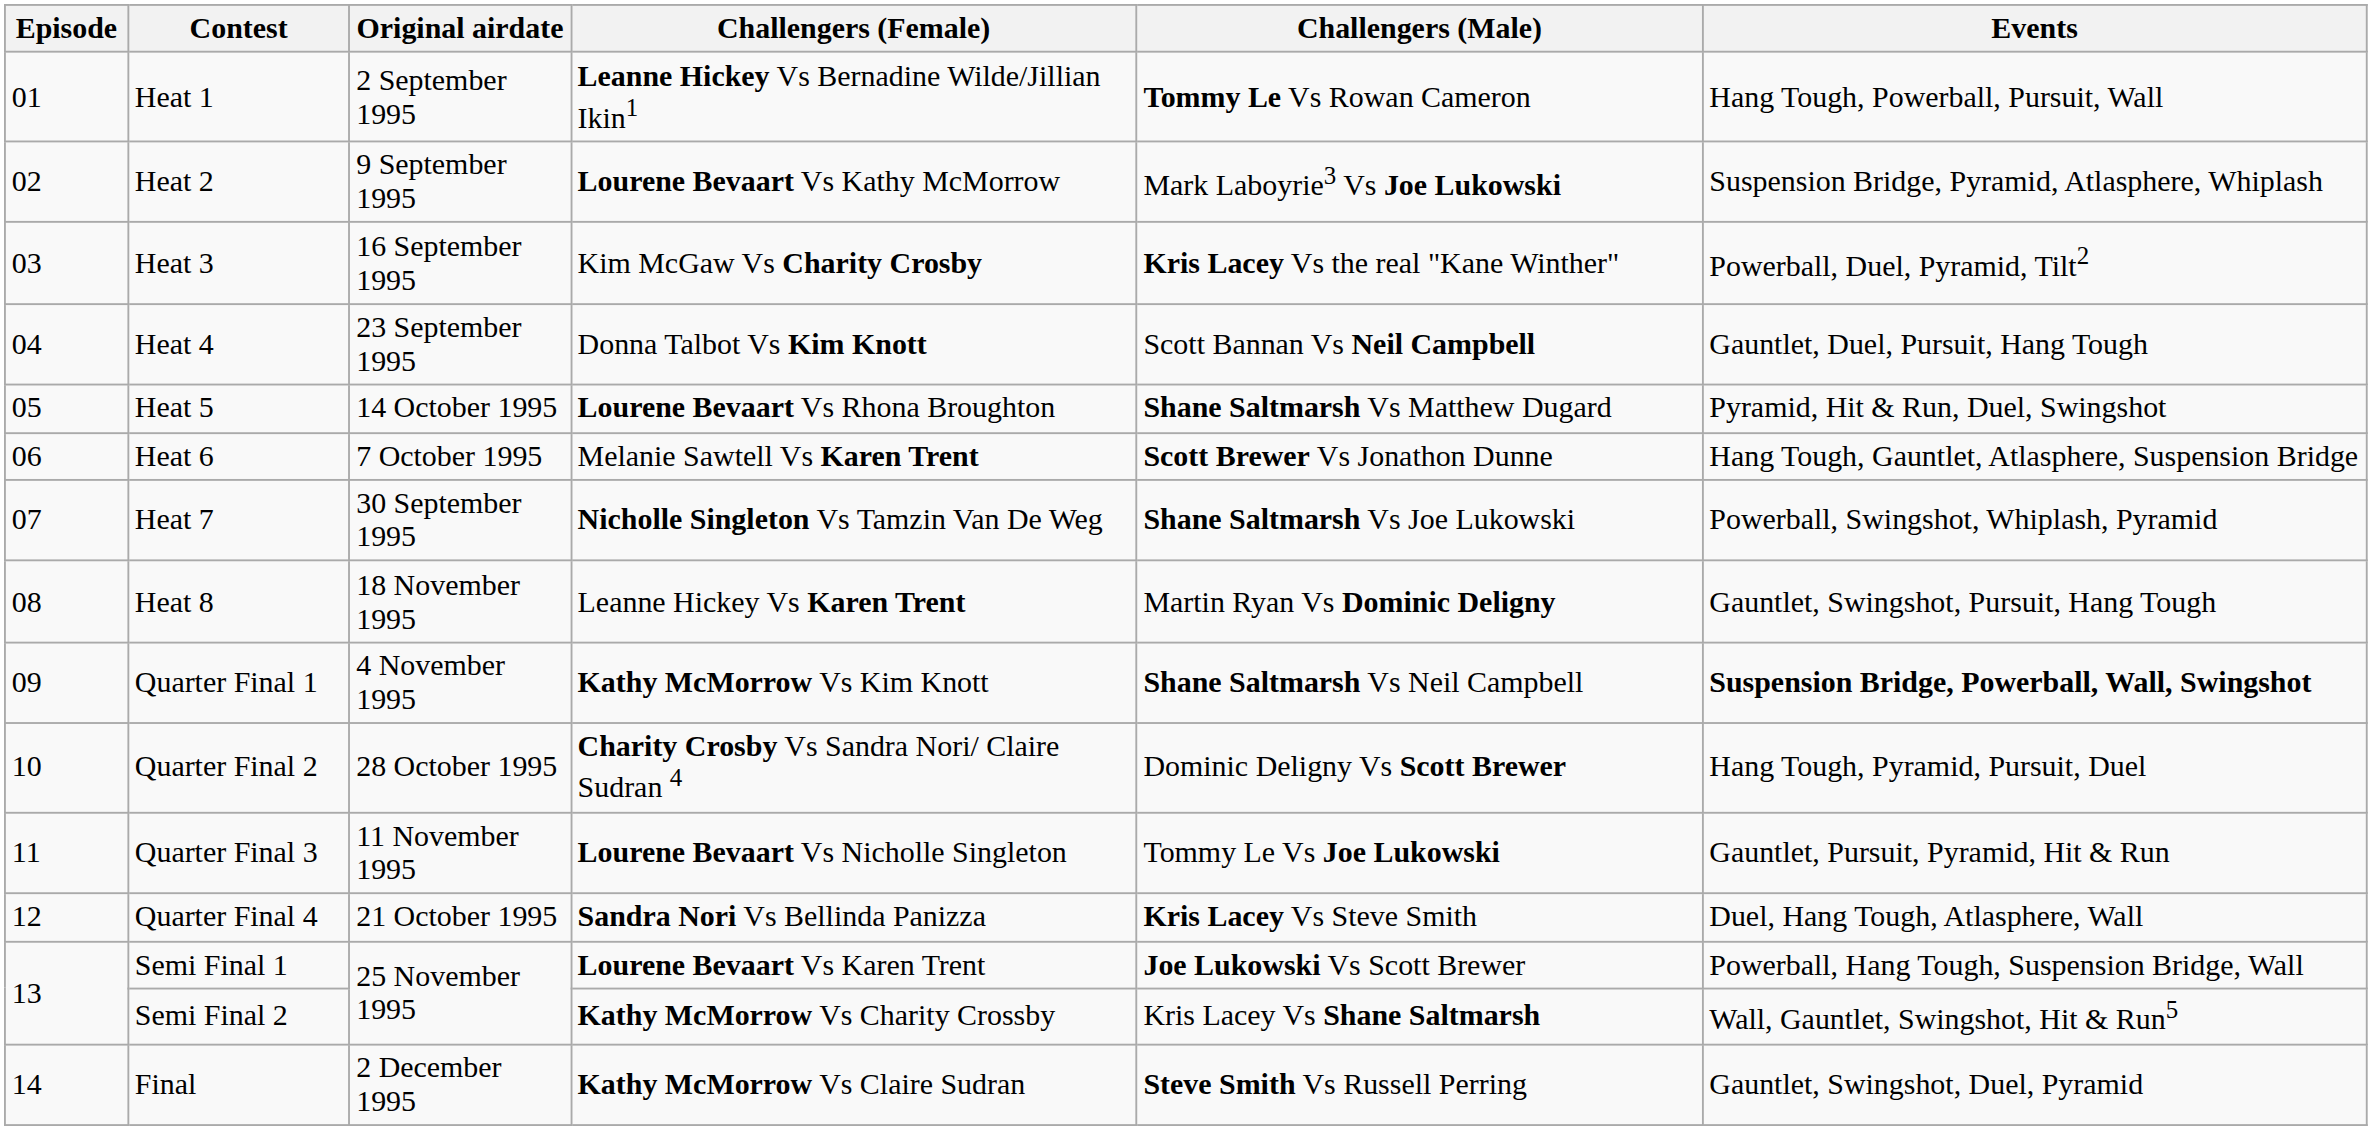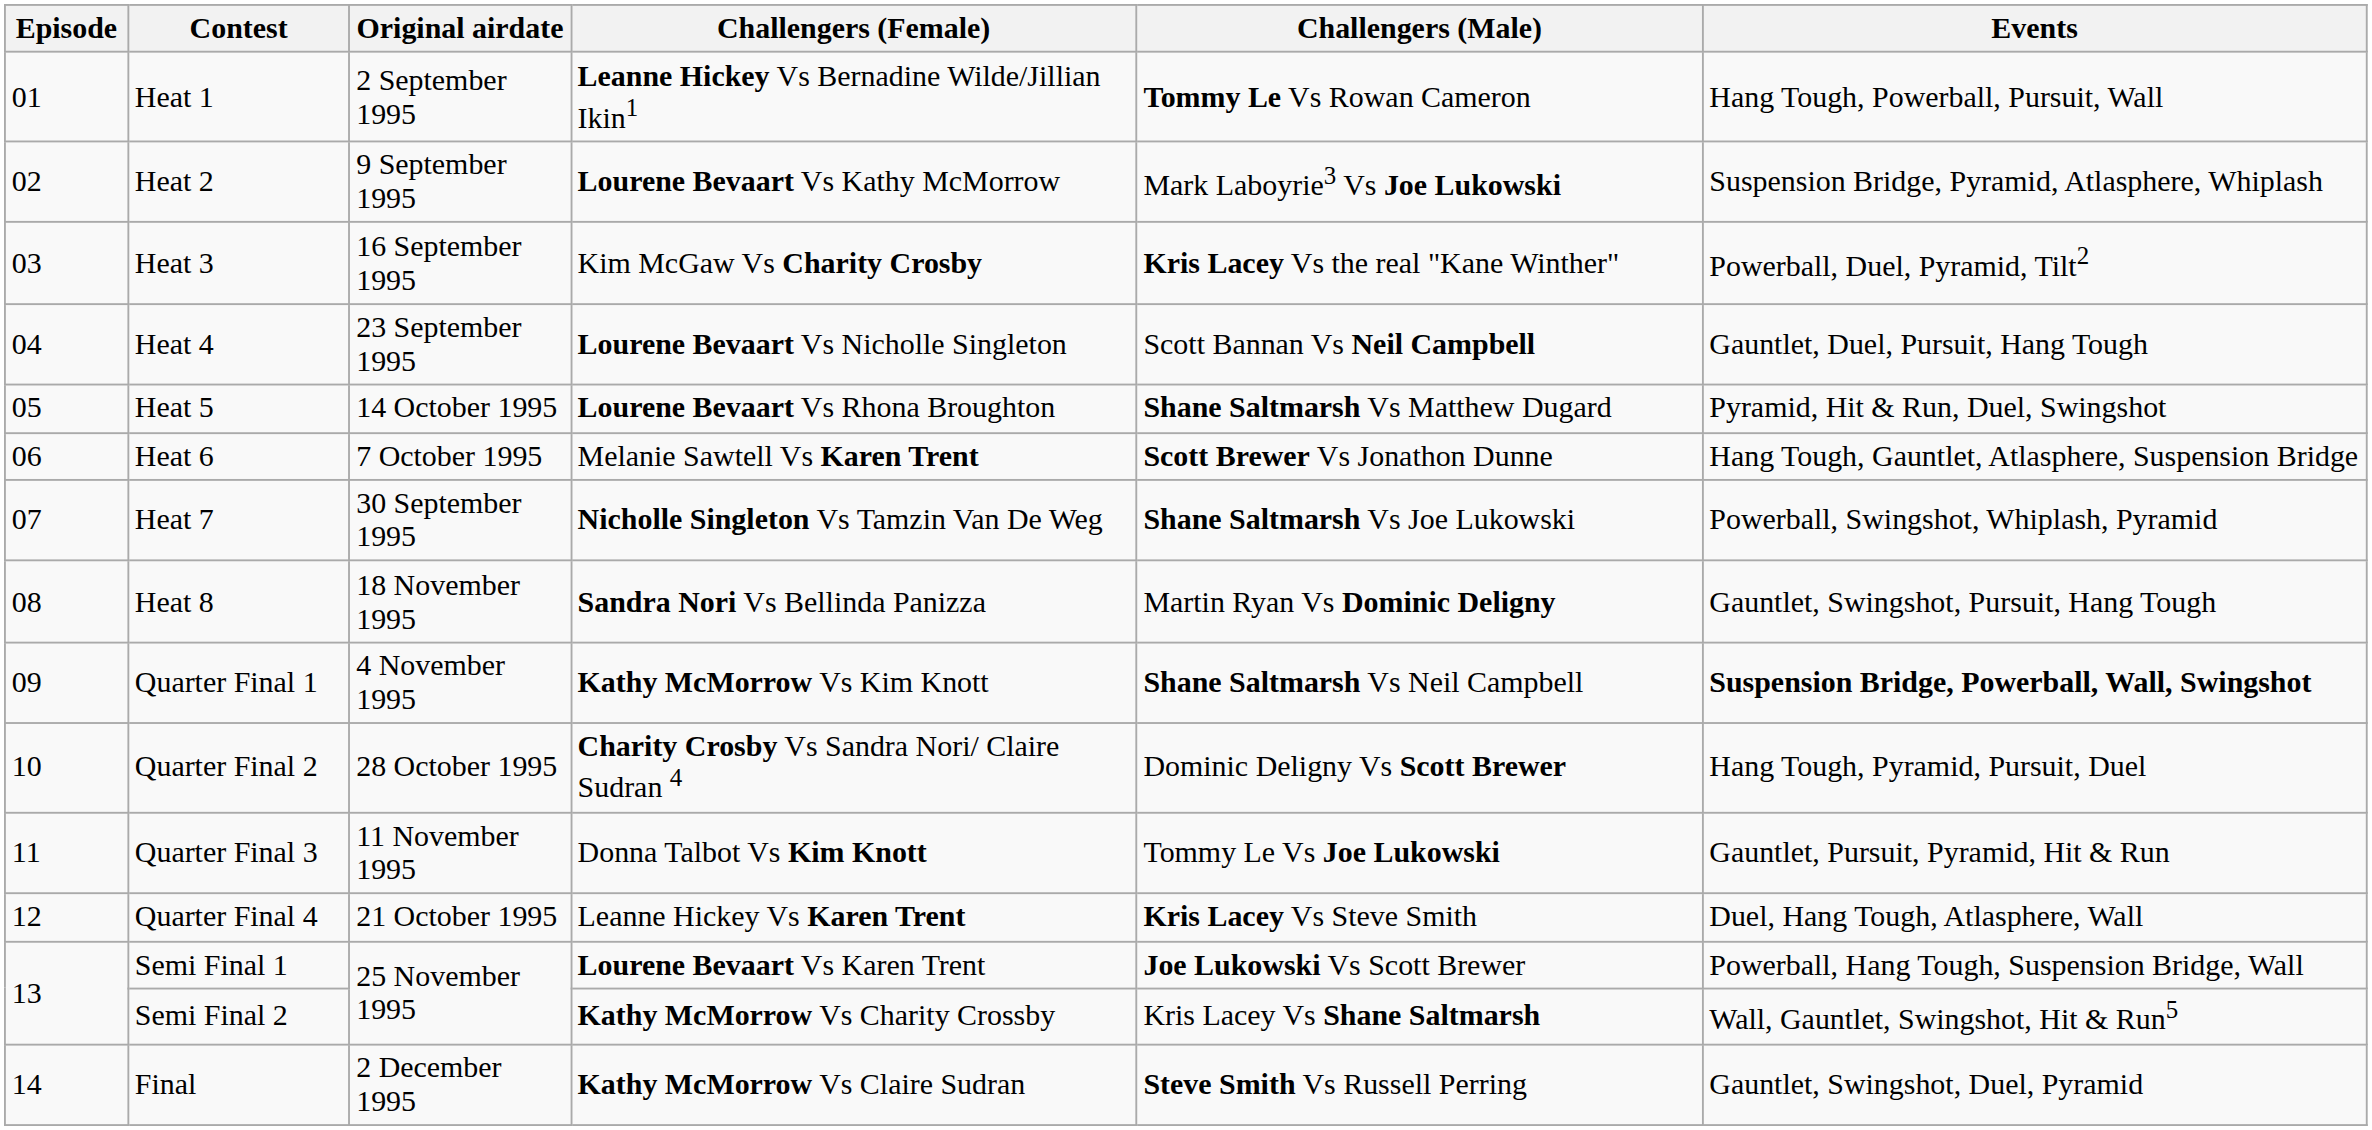 <table class="wikitable" width=100% style="margin-right: 0;">
 <tr>
 <th width="5%">Episode</th>
 <th width="9%">Contest</th>
 <th width="9%">Original airdate</th>
 <th width="23%">Challengers (Female)</th>
 <th width="23%">Challengers (Male)</th>
 <th width="27%">Events</th>
 </tr>
 <tr>
 <td>01</td>
 <td>Heat 1</td>
 <td>2 September 1995</td>
 <td><strong>Leanne Hickey</strong> Vs Bernadine Wilde/Jillian Ikin<sup>1</sup></td>
 <td><strong>Tommy Le</strong> Vs Rowan Cameron</td>
 <td>Hang Tough, Powerball, Pursuit, Wall</td>
 </tr>
 <tr>
 <td>02</td>
 <td>Heat 2</td>
 <td>9 September 1995</td>
 <td><strong>Lourene Bevaart</strong> Vs Kathy McMorrow</td>
 <td>Mark Laboyrie<sup>3</sup> Vs <strong>Joe Lukowski</strong></td>
 <td>Suspension Bridge, Pyramid, Atlasphere, Whiplash</td>
 </tr>
 <tr>
 <td>03</td>
 <td>Heat 3</td>
 <td>16 September 1995</td>
 <td>Kim McGaw Vs <strong>Charity Crosby</strong></td>
 <td><strong>Kris Lacey</strong> Vs the real "Kane Winther"</td>
 <td>Powerball, Duel, Pyramid, Tilt<sup>2</sup></td>
 </tr>
 <tr>
 <td>04</td>
 <td>Heat 4</td>
 <td>23 September 1995</td>
-<td>Donna Talbot Vs <strong>Kim Knott</strong></td>
+<td><strong>Lourene Bevaart</strong> Vs Nicholle Singleton</td>
 <td>Scott Bannan Vs <strong>Neil Campbell</strong></td>
 <td>Gauntlet, Duel, Pursuit, Hang Tough</td>
 </tr>
 <tr>
 <td>05</td>
 <td>Heat 5</td>
 <td>14 October 1995</td>
 <td><strong>Lourene Bevaart</strong> Vs Rhona Broughton</td>
 <td><strong>Shane Saltmarsh</strong> Vs Matthew Dugard</td>
 <td>Pyramid, Hit & Run, Duel, Swingshot</td>
 </tr>
 <tr>
 <td>06</td>
 <td>Heat 6</td>
 <td>7 October 1995</td>
 <td>Melanie Sawtell Vs <strong>Karen Trent</strong></td>
 <td><strong>Scott Brewer</strong> Vs Jonathon Dunne</td>
 <td>Hang Tough, Gauntlet, Atlasphere, Suspension Bridge</td>
 </tr>
 <tr>
 <td>07</td>
 <td>Heat 7</td>
 <td>30 September 1995</td>
 <td><strong>Nicholle Singleton</strong> Vs Tamzin Van De Weg</td>
 <td><strong>Shane Saltmarsh</strong> Vs Joe Lukowski</td>
 <td>Powerball, Swingshot, Whiplash, Pyramid</td>
 </tr>
 <tr>
 <td>08</td>
 <td>Heat 8</td>
 <td>18 November 1995</td>
-<td>Leanne Hickey Vs <strong>Karen Trent</strong></td>
+<td><strong>Sandra Nori</strong> Vs Bellinda Panizza</td>
 <td>Martin Ryan Vs <strong>Dominic Deligny</strong></td>
 <td>Gauntlet, Swingshot, Pursuit, Hang Tough</td>
 </tr>
 <tr>
 <td>09</td>
 <td>Quarter Final 1</td>
 <td>4 November 1995</td>
 <td><strong>Kathy McMorrow</strong> Vs Kim Knott</td>
 <td><strong>Shane Saltmarsh</strong> Vs Neil Campbell</td>
 <td><strong>Suspension Bridge, Powerball, Wall, Swingshot</strong></td>
 </tr>
 <tr>
 <td>10</td>
 <td>Quarter Final 2</td>
 <td>28 October 1995</td>
 <td><strong>Charity Crosby</strong> Vs Sandra Nori/ Claire Sudran <sup>4</sup></td>
 <td>Dominic Deligny Vs <strong>Scott Brewer</strong></td>
 <td>Hang Tough, Pyramid, Pursuit, Duel</td>
 </tr>
 <tr>
 <td>11</td>
 <td>Quarter Final 3</td>
 <td>11 November 1995</td>
-<td><strong>Lourene Bevaart</strong> Vs Nicholle Singleton</td>
+<td>Donna Talbot Vs <strong>Kim Knott</strong></td>
 <td>Tommy Le Vs <strong>Joe Lukowski</strong></td>
 <td>Gauntlet, Pursuit, Pyramid, Hit & Run</td>
 </tr>
 <tr>
 <td>12</td>
 <td>Quarter Final 4</td>
 <td>21 October 1995</td>
-<td><strong>Sandra Nori</strong> Vs Bellinda Panizza</td>
+<td>Leanne Hickey Vs <strong>Karen Trent</strong></td>
 <td><strong>Kris Lacey</strong> Vs Steve Smith</td>
 <td>Duel, Hang Tough, Atlasphere, Wall</td>
 </tr>
 <tr>
 <td rowspan="2">13</td>
 <td>Semi Final 1</td>
 <td rowspan="2">25 November 1995</td>
 <td><strong>Lourene Bevaart</strong> Vs Karen Trent</td>
 <td><strong>Joe Lukowski</strong> Vs Scott Brewer</td>
 <td>Powerball, Hang Tough, Suspension Bridge, Wall</td>
 </tr>
 <tr>
 <td>Semi Final 2</td>
 <td><strong>Kathy McMorrow</strong> Vs Charity Crossby</td>
 <td>Kris Lacey Vs <strong>Shane Saltmarsh</strong></td>
 <td>Wall, Gauntlet, Swingshot, Hit & Run<sup>5</sup></td>
 </tr>
 <tr>
 <td>14</td>
 <td>Final</td>
 <td>2 December 1995</td>
 <td><strong>Kathy McMorrow</strong> Vs Claire Sudran</td>
 <td><strong>Steve Smith</strong> Vs Russell Perring</td>
 <td>Gauntlet, Swingshot, Duel, Pyramid</td>
 </tr>
 </table>
